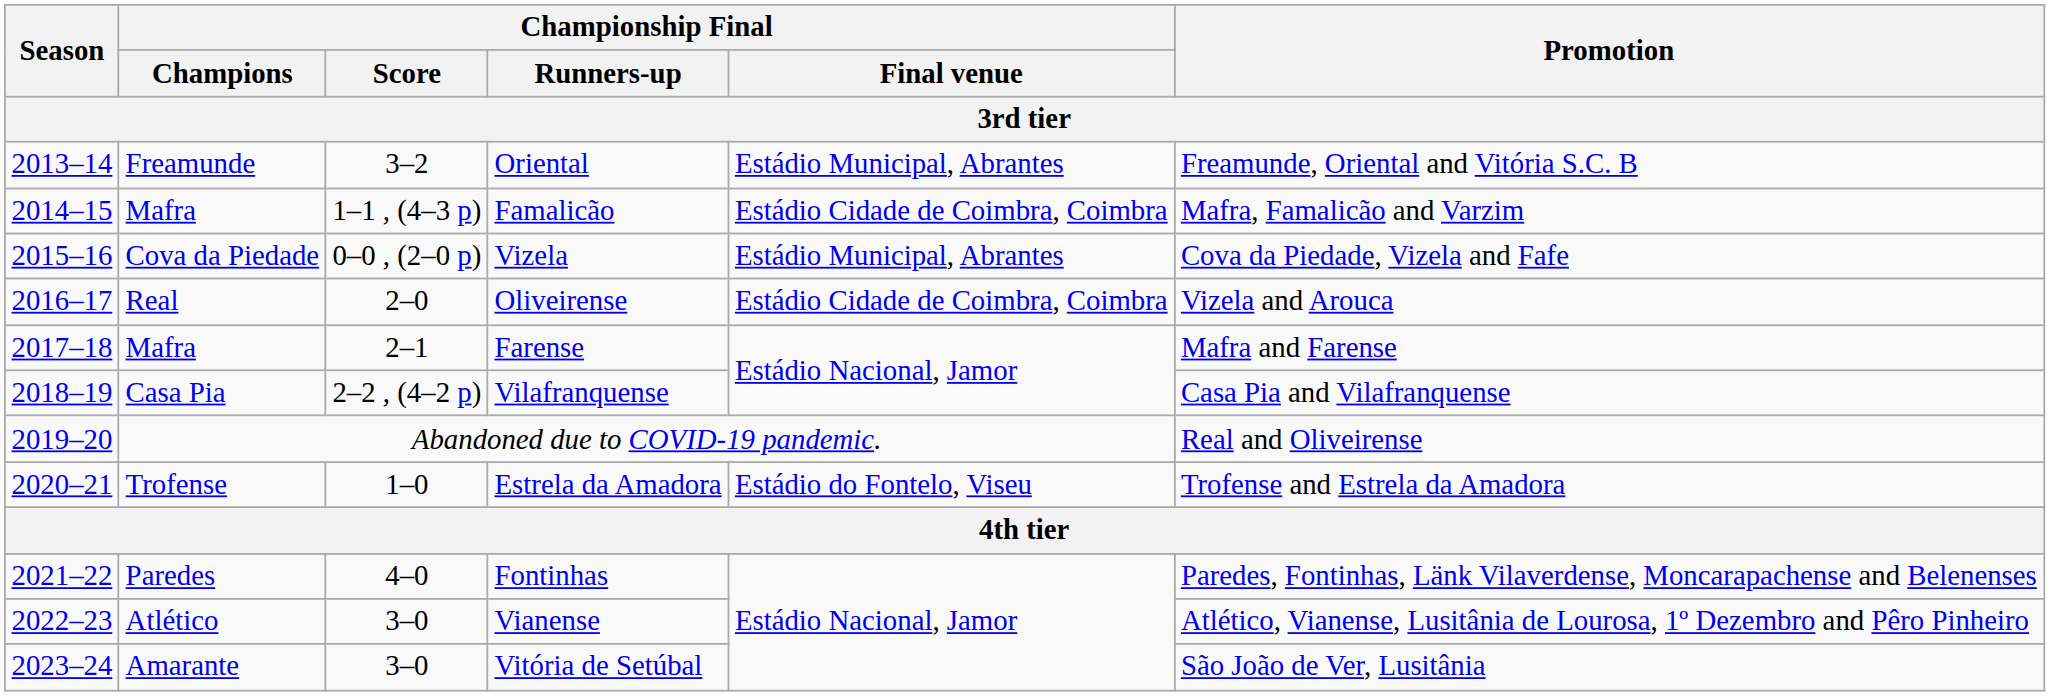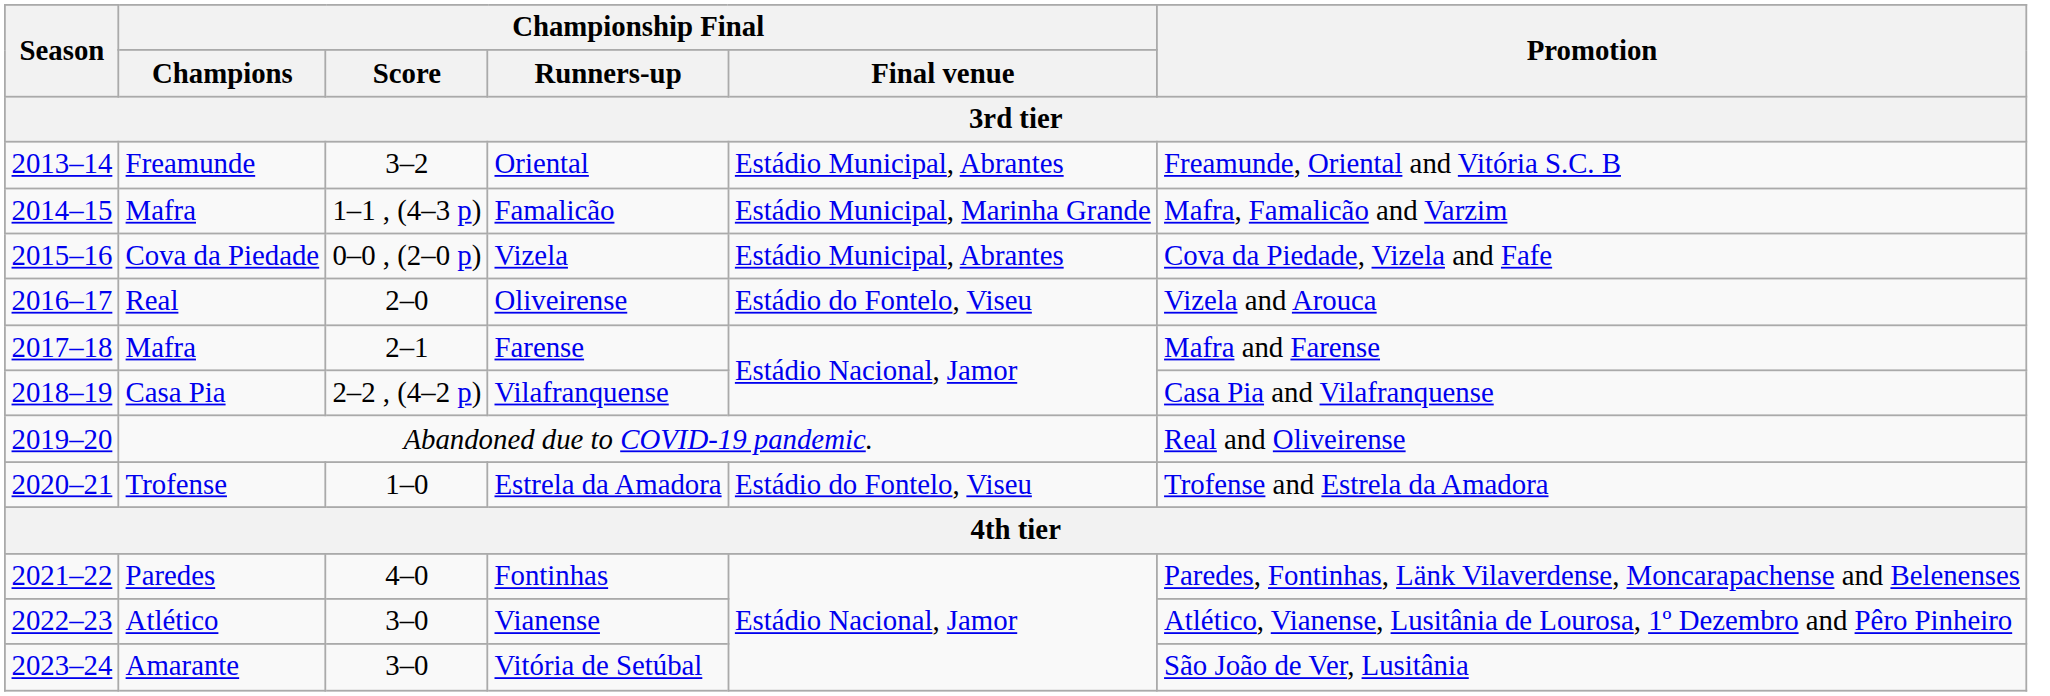 <table class="wikitable">
 <tr align=center>
 <th rowspan=2>Season</th>
 <th colspan=4>Championship Final</th>
 <th rowspan=2>Promotion</th>
 </tr>
 <tr>
 <th>Champions</th>
 <th>Score</th>
 <th>Runners-up</th>
 <th>Final venue</th>
 </tr>
 <tr align=center>
 <th colspan=6>3rd tier</th>
 </tr>
 <tr>
 <td><a href='#'>2013–14</a></td>
 <td><a href='#'>Freamunde</a></td>
 <td align=center>3–2</td>
 <td><a href='#'>Oriental</a></td>
 <td><a href='#'>Estádio Municipal</a>, <a href='#'>Abrantes</a></td>
 <td><a href='#'>Freamunde</a>, <a href='#'>Oriental</a> and <a href='#'>Vitória S.C. B</a></td>
 </tr>
 <tr>
 <td><a href='#'>2014–15</a></td>
 <td><a href='#'>Mafra</a></td>
 <td align=center>1–1 , (4–3 <a href='#'>p</a>)</td>
 <td><a href='#'>Famalicão</a></td>
-<td><a href='#'>Estádio Cidade de Coimbra</a>, <a href='#'>Coimbra</a></td>
+<td><a href='#'>Estádio Municipal</a>, <a href='#'>Marinha Grande</a></td>
 <td><a href='#'>Mafra</a>, <a href='#'>Famalicão</a> and <a href='#'>Varzim</a></td>
 </tr>
 <tr>
 <td><a href='#'>2015–16</a></td>
 <td><a href='#'>Cova da Piedade</a></td>
 <td align=center>0–0 , (2–0 <a href='#'>p</a>)</td>
 <td><a href='#'>Vizela</a></td>
 <td><a href='#'>Estádio Municipal</a>, <a href='#'>Abrantes</a></td>
 <td><a href='#'>Cova da Piedade</a>, <a href='#'>Vizela</a> and <a href='#'> Fafe</a></td>
 </tr>
 <tr>
 <td><a href='#'>2016–17</a></td>
 <td><a href='#'>Real</a></td>
 <td align=center>2–0</td>
 <td><a href='#'>Oliveirense</a></td>
-<td><a href='#'>Estádio Cidade de Coimbra</a>, <a href='#'>Coimbra</a></td>
+<td><a href='#'>Estádio do Fontelo</a>, <a href='#'>Viseu</a></td>
 <td><a href='#'>Vizela</a> and <a href='#'>Arouca</a></td>
 </tr>
 <tr>
 <td><a href='#'>2017–18</a></td>
 <td><a href='#'>Mafra</a></td>
 <td align=center>2–1</td>
 <td><a href='#'>Farense</a></td>
 <td rowspan=2><a href='#'>Estádio Nacional</a>, <a href='#'>Jamor</a></td>
 <td><a href='#'>Mafra</a> and <a href='#'>Farense</a></td>
 </tr>
 <tr>
 <td><a href='#'>2018–19</a></td>
 <td><a href='#'>Casa Pia</a></td>
 <td align=center>2–2 , (4–2 <a href='#'>p</a>)</td>
 <td><a href='#'>Vilafranquense</a></td>
 <td><a href='#'>Casa Pia</a> and <a href='#'>Vilafranquense</a></td>
 </tr>
 <tr>
 <td><a href='#'>2019–20</a></td>
 <td align=center colspan=4><em>Abandoned due to <a href='#'>COVID-19 pandemic</a>.</em></td>
 <td><a href='#'>Real</a> and <a href='#'>Oliveirense</a></td>
 </tr>
 <tr>
 <td><a href='#'>2020–21</a></td>
 <td><a href='#'>Trofense</a></td>
 <td align=center>1–0 </td>
 <td><a href='#'>Estrela da Amadora</a></td>
 <td><a href='#'>Estádio do Fontelo</a>, <a href='#'>Viseu</a></td>
 <td><a href='#'>Trofense</a> and <a href='#'>Estrela da Amadora</a></td>
 </tr>
 <tr align=center>
 <th colspan=6>4th tier</th>
 </tr>
 <tr>
 <td><a href='#'>2021–22</a></td>
 <td><a href='#'>Paredes</a></td>
 <td align=center>4–0</td>
 <td><a href='#'>Fontinhas</a></td>
 <td rowspan=3><a href='#'>Estádio Nacional</a>, <a href='#'>Jamor</a></td>
 <td><a href='#'>Paredes</a>, <a href='#'>Fontinhas</a>, <a href='#'> Länk Vilaverdense</a>, <a href='#'>Moncarapachense</a> and <a href='#'> Belenenses</a></td>
 </tr>
 <tr>
 <td><a href='#'>2022–23</a></td>
 <td><a href='#'>Atlético</a></td>
 <td align=center>3–0</td>
 <td><a href='#'>Vianense</a></td>
 <td><a href='#'>Atlético</a>, <a href='#'>Vianense</a>, <a href='#'>Lusitânia de Lourosa</a>, <a href='#'>1º Dezembro</a> and <a href='#'> Pêro Pinheiro</a></td>
 </tr>
 <tr>
 <td><a href='#'>2023–24</a></td>
 <td><a href='#'>Amarante</a></td>
 <td align=center>3–0</td>
 <td><a href='#'>Vitória de Setúbal</a></td>
 <td><a href='#'>São João de Ver</a>, <a href='#'>Lusitânia</a></td>
 </tr>
 </table>
